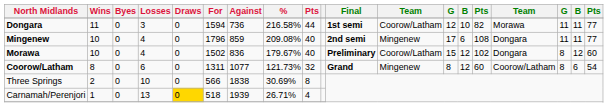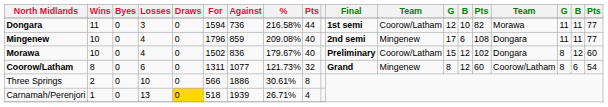 <table style="font-size: 85%; text-align: left;" class="wikitable">
 <tr>
 <th style="color:crimson">North Midlands</th>
 <th style="color:crimson">Wins</th>
 <th style="color:crimson">Byes</th>
 <th style="color:crimson">Losses</th>
 <th style="color:crimson">Draws</th>
 <th style="color:crimson">For</th>
 <th style="color:crimson">Against</th>
 <th style="color:crimson">%</th>
 <th style="color:crimson">Pts</th>
 <th></th>
 <th style="color:green">Final</th>
 <th style="color:green">Team</th>
 <th style="color:green">G</th>
 <th style="color:green">B</th>
 <th style="color:green">Pts</th>
 <th style="color:green">Team</th>
 <th style="color:green">G</th>
 <th style="color:green">B</th>
 <th style="color:green">Pts</th>
 </tr>
 <tr>
 </tr>
 <tr>
 </tr>
 <tr>
 <td><strong>	Dongara	</strong></td>
 <td>11</td>
 <td>0</td>
 <td>3</td>
 <td>0</td>
 <td>1594</td>
 <td>736</td>
 <td>216.58%</td>
 <td>44</td>
 <td></td>
 <td><strong>1st semi</strong></td>
 <td>Coorow/Latham</td>
 <td>12</td>
 <td>10</td>
 <td>82</td>
 <td>Morawa</td>
 <td>11</td>
 <td>11</td>
 <td>77</td>
 </tr>
 <tr>
 <td><strong>	Mingenew	</strong></td>
 <td>10</td>
 <td>0</td>
 <td>4</td>
 <td>0</td>
 <td>1796</td>
 <td>859</td>
 <td>209.08%</td>
 <td>40</td>
 <td></td>
 <td><strong>2nd semi</strong></td>
 <td>Mingenew</td>
 <td>17</td>
 <td>6</td>
 <td>108</td>
 <td>Dongara</td>
 <td>11</td>
 <td>11</td>
 <td>77</td>
 </tr>
 <tr>
 <td><strong>	Morawa	</strong></td>
 <td>10</td>
 <td>0</td>
 <td>4</td>
 <td>0</td>
 <td>1502</td>
 <td>836</td>
 <td>179.67%</td>
 <td>40</td>
 <td></td>
 <td><strong>Preliminary</strong></td>
 <td>Coorow/Latham</td>
 <td>15</td>
 <td>12</td>
 <td>102</td>
 <td>Dongara</td>
 <td>8</td>
 <td>12</td>
 <td>60</td>
 </tr>
 <tr>
 <td><strong>	Coorow/Latham	</strong></td>
 <td>8</td>
 <td>0</td>
 <td>6</td>
 <td>0</td>
 <td>1311</td>
 <td>1077</td>
 <td>121.73%</td>
 <td>32</td>
 <td></td>
 <td><strong>Grand</strong></td>
 <td>Mingenew</td>
 <td>8</td>
 <td>12</td>
 <td>60</td>
 <td>Coorow/Latham</td>
 <td>8</td>
 <td>6</td>
 <td>54</td>
 </tr>
 <tr>
 <td>Three Springs</td>
 <td>2</td>
 <td>0</td>
 <td>10</td>
 <td>0</td>
 <td>566</td>
-<td>1838</td>
-<td>30.69%</td>
+<td>1886</td>
+<td>30.61%</td>
 <td>8</td>
 <td></td>
 </tr>
 <tr>
 <td>Carnamah/Perenjori</td>
 <td>1</td>
 <td>0</td>
 <td>13</td>
 <td style="background: gold;">0</td>
 <td>518</td>
 <td>1939</td>
 <td>26.71%</td>
 <td>4</td>
 <td></td>
 </tr>
 <tr>
 </tr>
 </table>
